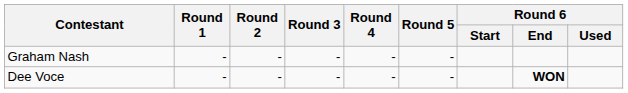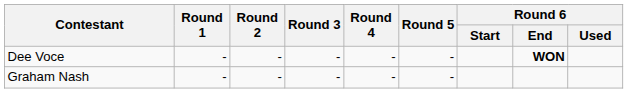 <table class="wikitable">
 <tr>
 <th rowspan="2" width="200">Contestant</th>
 <th rowspan="2" width="60">Round 1</th>
 <th rowspan="2" width="60">Round 2</th>
 <th rowspan="2">Round 3</th>
 <th rowspan="2" width="60">Round 4</th>
 <th rowspan="2">Round 5</th>
 <th colspan="3">Round 6</th>
 </tr>
 <tr>
 <th width="60">Start</th>
 <th width="60">End</th>
 <th width="60">Used</th>
 </tr>
 <tr>
+<td>Dee Voce</td>
+<td align="right">-</td>
+<td align="right">-</td>
+<td align="right">-</td>
+<td align="right">-</td>
+<td align="right">-</td>
+<td align="right"></td>
+<td align="right"><strong>WON</strong></td>
+<td align="right"></td>
+</tr>
+<tr>
 <td>Graham Nash</td>
 <td align="right">-</td>
 <td align="right">-</td>
 <td align="right">-</td>
 <td align="right">-</td>
 <td align="right">-</td>
 <td align="right"></td>
 <td align="right"></td>
 <td align="right"></td>
 </tr>
-<tr>
-<td>Dee Voce</td>
-<td align="right">-</td>
-<td align="right">-</td>
-<td align="right">-</td>
-<td align="right">-</td>
-<td align="right">-</td>
-<td align="right"></td>
-<td align="right"><strong>WON</strong></td>
-<td align="right"></td>
-</tr>
 </table>
